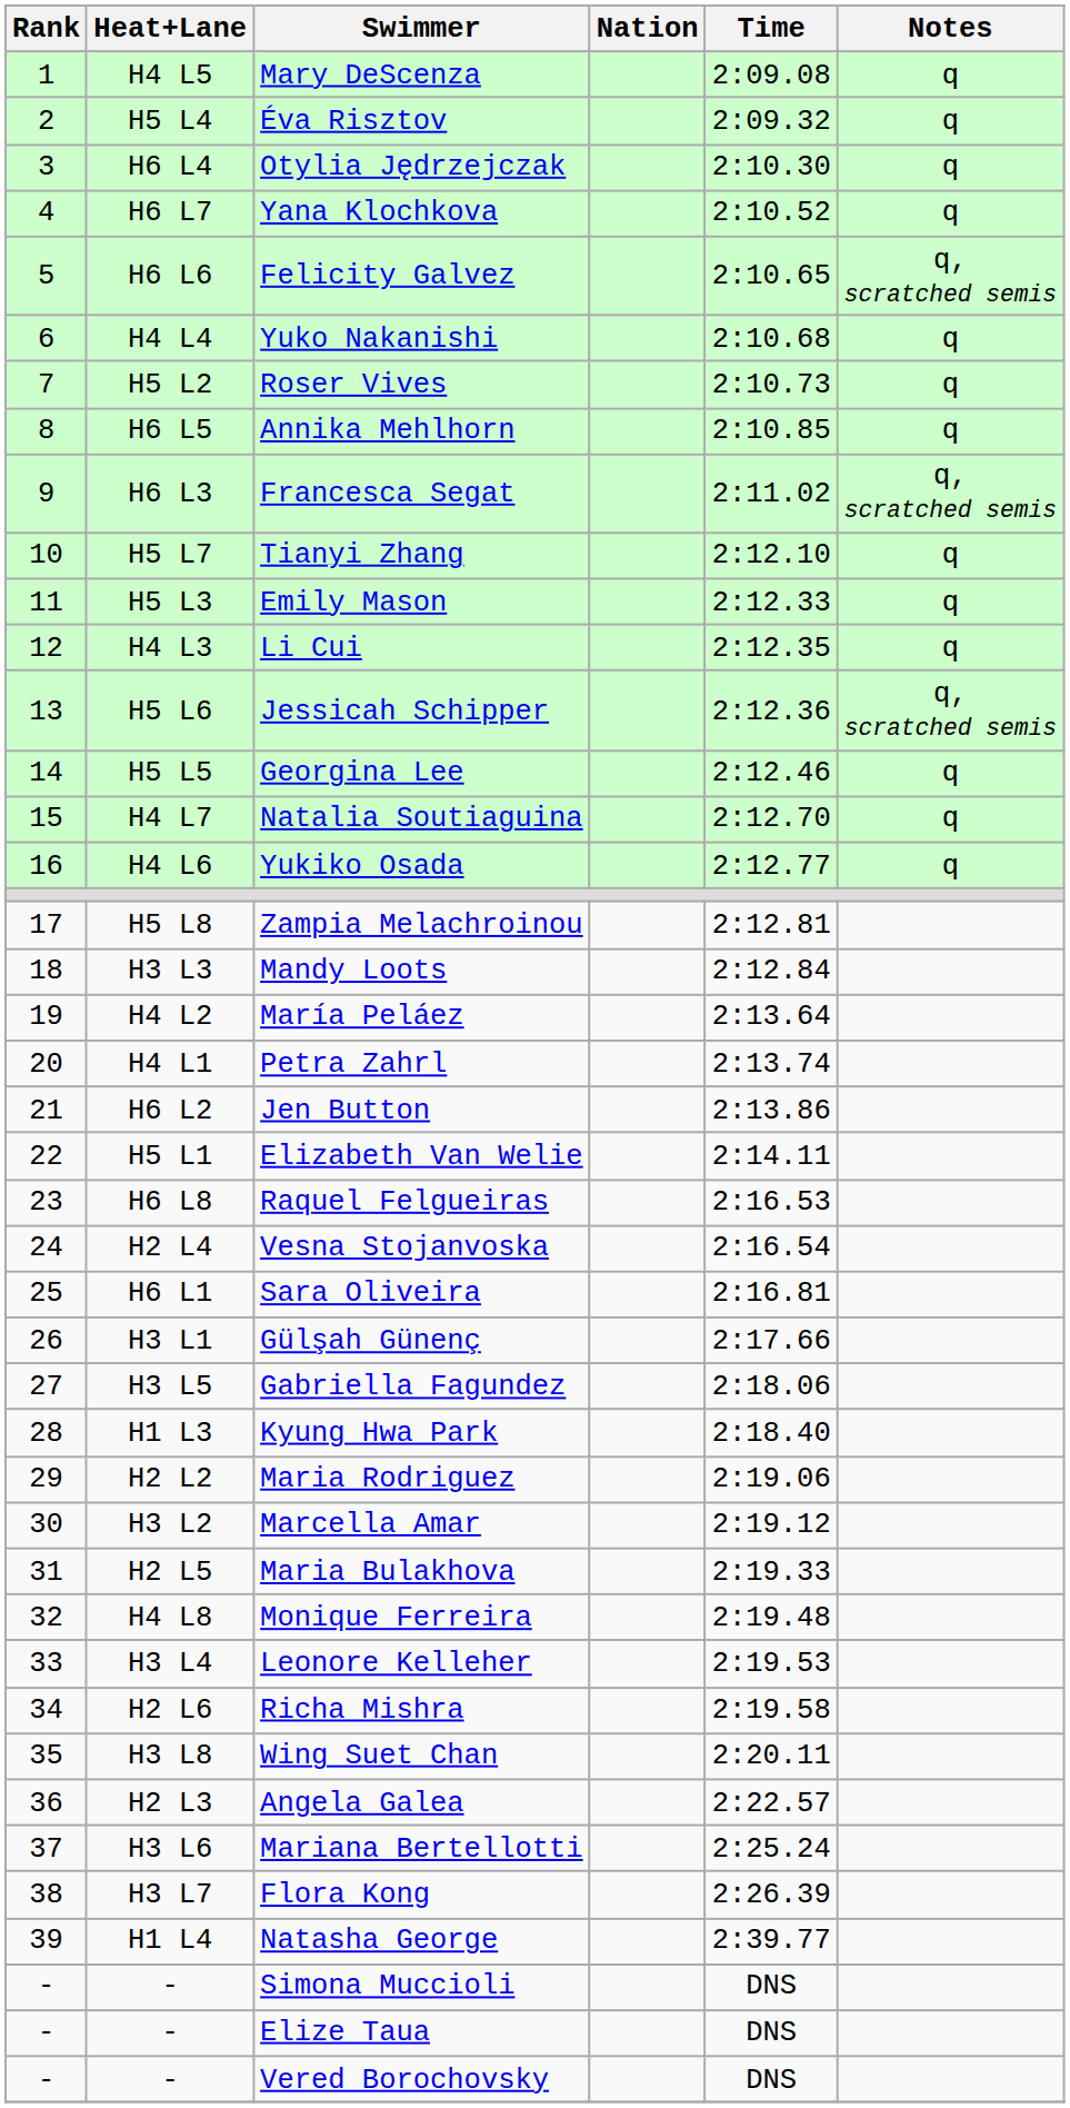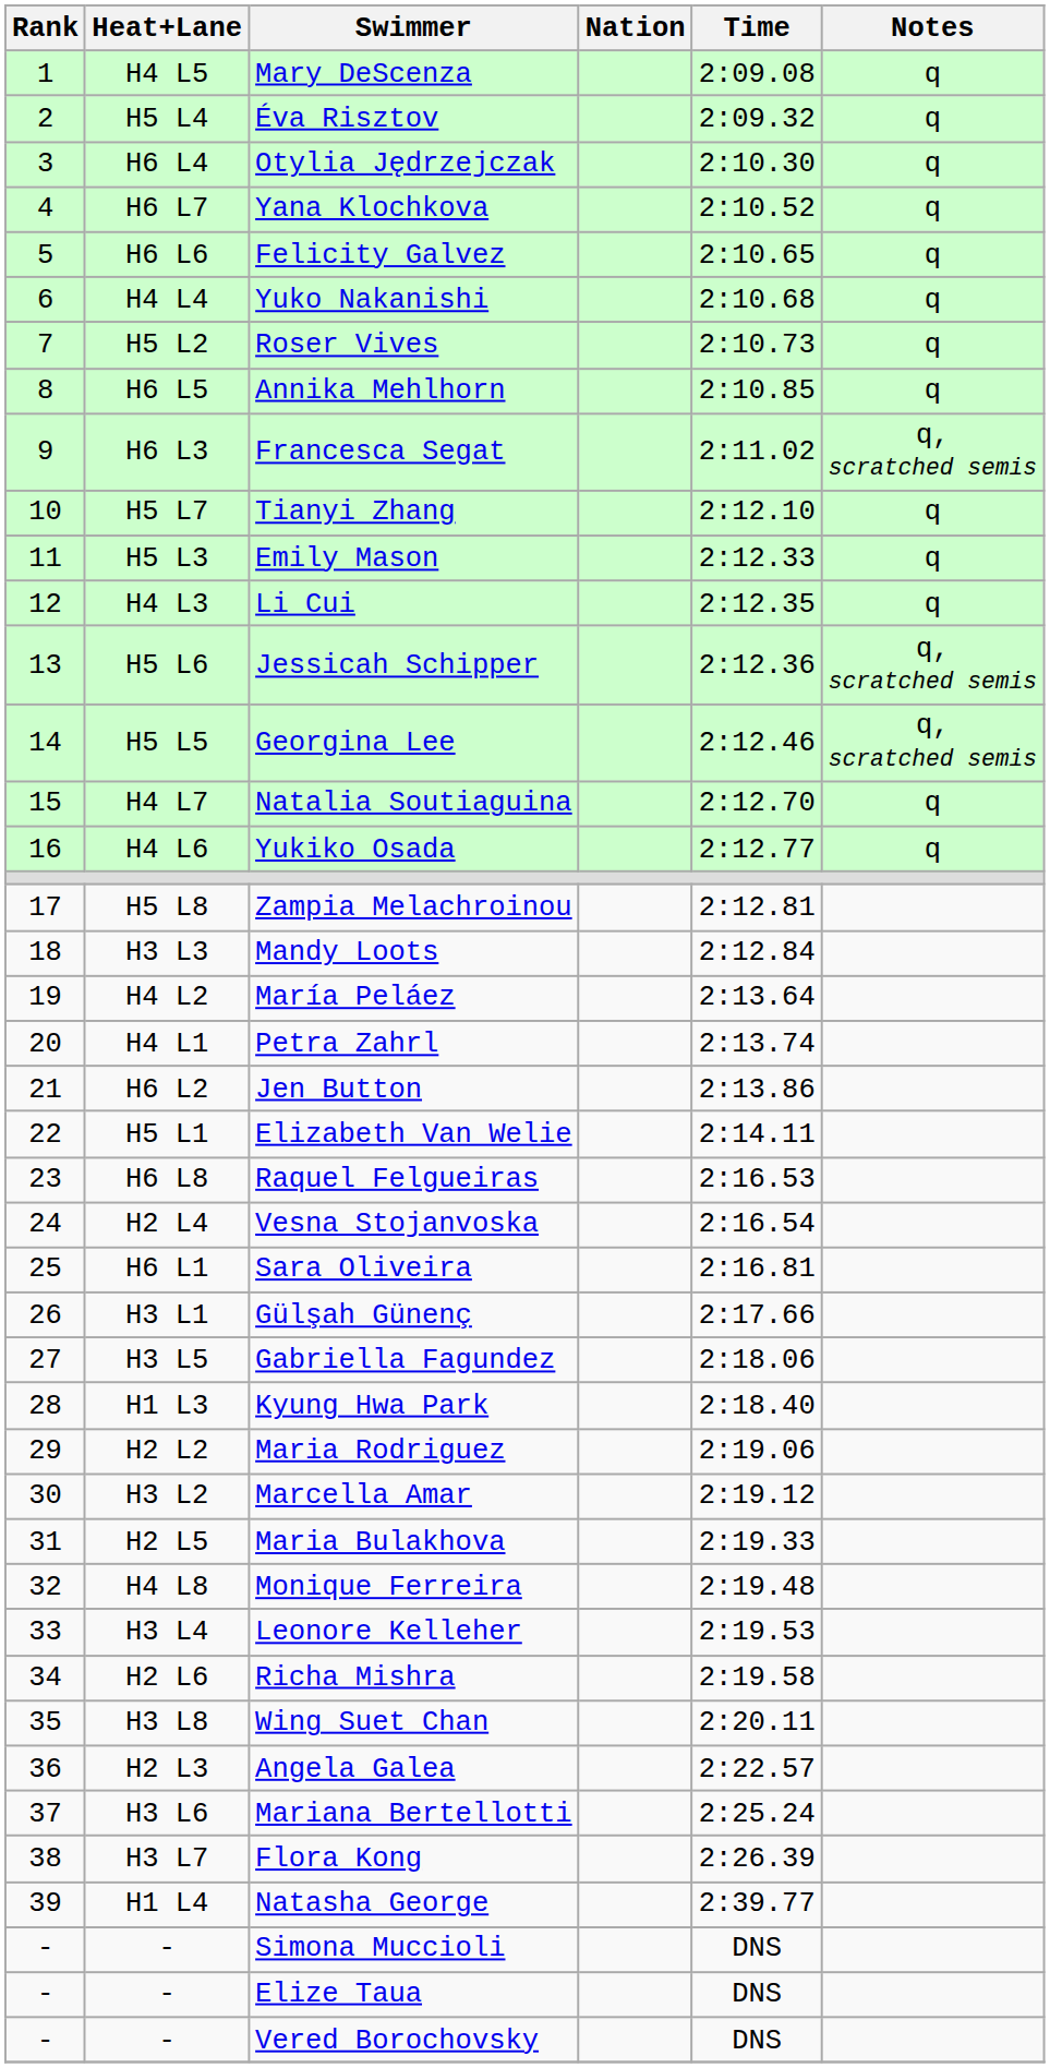 <table class="wikitable sortable" style="text-align:center">
 <tr>
 <th>Rank</th>
 <th>Heat+Lane</th>
 <th>Swimmer</th>
 <th>Nation</th>
 <th>Time</th>
 <th>Notes</th>
 </tr>
 <tr bgcolor=ccffcc>
 <td>1</td>
 <td>H4 L5</td>
 <td align=left><a href='#'>Mary DeScenza</a></td>
 <td align=left></td>
 <td>2:09.08</td>
 <td>q</td>
 </tr>
 <tr bgcolor=ccffcc>
 <td>2</td>
 <td>H5 L4</td>
 <td align=left><a href='#'>Éva Risztov</a></td>
 <td align=left></td>
 <td>2:09.32</td>
 <td>q</td>
 </tr>
 <tr bgcolor=ccffcc>
 <td>3</td>
 <td>H6 L4</td>
 <td align=left><a href='#'>Otylia Jędrzejczak</a></td>
 <td align=left></td>
 <td>2:10.30</td>
 <td>q</td>
 </tr>
 <tr bgcolor=ccffcc>
 <td>4</td>
 <td>H6 L7</td>
 <td align=left><a href='#'>Yana Klochkova</a></td>
 <td align=left></td>
 <td>2:10.52</td>
 <td>q</td>
 </tr>
 <tr bgcolor=ccffcc>
 <td>5</td>
 <td>H6 L6</td>
 <td align=left><a href='#'>Felicity Galvez</a></td>
 <td align=left></td>
 <td>2:10.65</td>
-<td>q, <small><br><em>scratched semis</em></small></td>
+<td>q</td>
 </tr>
 <tr bgcolor=ccffcc>
 <td>6</td>
 <td>H4 L4</td>
 <td align=left><a href='#'>Yuko Nakanishi</a></td>
 <td align=left></td>
 <td>2:10.68</td>
 <td>q</td>
 </tr>
 <tr bgcolor=ccffcc>
 <td>7</td>
 <td>H5 L2</td>
 <td align=left><a href='#'>Roser Vives</a></td>
 <td align=left></td>
 <td>2:10.73</td>
 <td>q</td>
 </tr>
 <tr bgcolor=ccffcc>
 <td>8</td>
 <td>H6 L5</td>
 <td align=left><a href='#'>Annika Mehlhorn</a></td>
 <td align=left></td>
 <td>2:10.85</td>
 <td>q</td>
 </tr>
 <tr bgcolor=ccffcc>
 <td>9</td>
 <td>H6 L3</td>
 <td align=left><a href='#'>Francesca Segat</a></td>
 <td align=left></td>
 <td>2:11.02</td>
 <td>q, <small><br><em>scratched semis</em></small></td>
 </tr>
 <tr bgcolor=ccffcc>
 <td>10</td>
 <td>H5 L7</td>
 <td align=left><a href='#'>Tianyi Zhang</a></td>
 <td align=left></td>
 <td>2:12.10</td>
 <td>q</td>
 </tr>
 <tr bgcolor=ccffcc>
 <td>11</td>
 <td>H5 L3</td>
 <td align=left><a href='#'>Emily Mason</a></td>
 <td align=left></td>
 <td>2:12.33</td>
 <td>q</td>
 </tr>
 <tr bgcolor=ccffcc>
 <td>12</td>
 <td>H4 L3</td>
 <td align=left><a href='#'>Li Cui</a></td>
 <td align=left></td>
 <td>2:12.35</td>
 <td>q</td>
 </tr>
 <tr bgcolor=ccffcc>
 <td>13</td>
 <td>H5 L6</td>
 <td align=left><a href='#'>Jessicah Schipper</a></td>
 <td align=left></td>
 <td>2:12.36</td>
 <td>q, <small><br><em>scratched semis</em></small></td>
 </tr>
 <tr bgcolor=ccffcc>
 <td>14</td>
 <td>H5 L5</td>
 <td align=left><a href='#'>Georgina Lee</a></td>
 <td align=left></td>
 <td>2:12.46</td>
-<td>q</td>
+<td>q, <small><br><em>scratched semis</em></small></td>
 </tr>
 <tr bgcolor=ccffcc>
 <td>15</td>
 <td>H4 L7</td>
 <td align=left><a href='#'>Natalia Soutiaguina</a></td>
 <td align=left></td>
 <td>2:12.70</td>
 <td>q</td>
 </tr>
 <tr bgcolor=ccffcc>
 <td>16</td>
 <td>H4 L6</td>
 <td align=left><a href='#'>Yukiko Osada</a></td>
 <td align=left></td>
 <td>2:12.77</td>
 <td>q</td>
 </tr>
 <tr bgcolor=#DDDDDD>
 <td colspan=6></td>
 </tr>
 <tr>
 <td>17</td>
 <td>H5 L8</td>
 <td align=left><a href='#'>Zampia Melachroinou</a></td>
 <td align=left></td>
 <td>2:12.81</td>
 <td></td>
 </tr>
 <tr>
 <td>18</td>
 <td>H3 L3</td>
 <td align=left><a href='#'>Mandy Loots</a></td>
 <td align=left></td>
 <td>2:12.84</td>
 <td></td>
 </tr>
 <tr>
 <td>19</td>
 <td>H4 L2</td>
 <td align=left><a href='#'>María Peláez</a></td>
 <td align=left></td>
 <td>2:13.64</td>
 <td></td>
 </tr>
 <tr>
 <td>20</td>
 <td>H4 L1</td>
 <td align=left><a href='#'>Petra Zahrl</a></td>
 <td align=left></td>
 <td>2:13.74</td>
 <td></td>
 </tr>
 <tr>
 <td>21</td>
 <td>H6 L2</td>
 <td align=left><a href='#'>Jen Button</a></td>
 <td align=left></td>
 <td>2:13.86</td>
 <td></td>
 </tr>
 <tr>
 <td>22</td>
 <td>H5 L1</td>
 <td align=left><a href='#'>Elizabeth Van Welie</a></td>
 <td align=left></td>
 <td>2:14.11</td>
 <td></td>
 </tr>
 <tr>
 <td>23</td>
 <td>H6 L8</td>
 <td align=left><a href='#'>Raquel Felgueiras</a></td>
 <td align=left></td>
 <td>2:16.53</td>
 <td></td>
 </tr>
 <tr>
 <td>24</td>
 <td>H2 L4</td>
 <td align=left><a href='#'>Vesna Stojanvoska</a></td>
 <td align=left></td>
 <td>2:16.54</td>
 <td></td>
 </tr>
 <tr>
 <td>25</td>
 <td>H6 L1</td>
 <td align=left><a href='#'>Sara Oliveira</a></td>
 <td align=left></td>
 <td>2:16.81</td>
 <td></td>
 </tr>
 <tr>
 <td>26</td>
 <td>H3 L1</td>
 <td align=left><a href='#'>Gülşah Günenç</a></td>
 <td align=left></td>
 <td>2:17.66</td>
 <td></td>
 </tr>
 <tr>
 <td>27</td>
 <td>H3 L5</td>
 <td align=left><a href='#'>Gabriella Fagundez</a></td>
 <td align=left></td>
 <td>2:18.06</td>
 <td></td>
 </tr>
 <tr>
 <td>28</td>
 <td>H1 L3</td>
 <td align=left><a href='#'>Kyung Hwa Park</a></td>
 <td align=left></td>
 <td>2:18.40</td>
 <td></td>
 </tr>
 <tr>
 <td>29</td>
 <td>H2 L2</td>
 <td align=left><a href='#'>Maria Rodriguez</a></td>
 <td align=left></td>
 <td>2:19.06</td>
 <td></td>
 </tr>
 <tr>
 <td>30</td>
 <td>H3 L2</td>
 <td align=left><a href='#'>Marcella Amar</a></td>
 <td align=left></td>
 <td>2:19.12</td>
 <td></td>
 </tr>
 <tr>
 <td>31</td>
 <td>H2 L5</td>
 <td align=left><a href='#'>Maria Bulakhova</a></td>
 <td align=left></td>
 <td>2:19.33</td>
 <td></td>
 </tr>
 <tr>
 <td>32</td>
 <td>H4 L8</td>
 <td align=left><a href='#'>Monique Ferreira</a></td>
 <td align=left></td>
 <td>2:19.48</td>
 <td></td>
 </tr>
 <tr>
 <td>33</td>
 <td>H3 L4</td>
 <td align=left><a href='#'>Leonore Kelleher</a></td>
 <td align=left></td>
 <td>2:19.53</td>
 <td></td>
 </tr>
 <tr>
 <td>34</td>
 <td>H2 L6</td>
 <td align=left><a href='#'>Richa Mishra</a></td>
 <td align=left></td>
 <td>2:19.58</td>
 <td></td>
 </tr>
 <tr>
 <td>35</td>
 <td>H3 L8</td>
 <td align=left><a href='#'>Wing Suet Chan</a></td>
 <td align=left></td>
 <td>2:20.11</td>
 <td></td>
 </tr>
 <tr>
 <td>36</td>
 <td>H2 L3</td>
 <td align=left><a href='#'>Angela Galea</a></td>
 <td align=left></td>
 <td>2:22.57</td>
 <td></td>
 </tr>
 <tr>
 <td>37</td>
 <td>H3 L6</td>
 <td align=left><a href='#'>Mariana Bertellotti</a></td>
 <td align=left></td>
 <td>2:25.24</td>
 <td></td>
 </tr>
 <tr>
 <td>38</td>
 <td>H3 L7</td>
 <td align=left><a href='#'>Flora Kong</a></td>
 <td align=left></td>
 <td>2:26.39</td>
 <td></td>
 </tr>
 <tr>
 <td>39</td>
 <td>H1 L4</td>
 <td align=left><a href='#'>Natasha George</a></td>
 <td align=left></td>
 <td>2:39.77</td>
 <td></td>
 </tr>
 <tr>
 <td>-</td>
 <td>-</td>
 <td align=left><a href='#'>Simona Muccioli</a></td>
 <td align=left></td>
 <td>DNS</td>
 <td></td>
 </tr>
 <tr>
 <td>-</td>
 <td>-</td>
 <td align=left><a href='#'>Elize Taua</a></td>
 <td align=left></td>
 <td>DNS</td>
 <td></td>
 </tr>
 <tr>
 <td>-</td>
 <td>-</td>
 <td align=left><a href='#'>Vered Borochovsky</a></td>
 <td align=left></td>
 <td>DNS</td>
 <td></td>
 </tr>
 <tr>
 </tr>
 </table>
